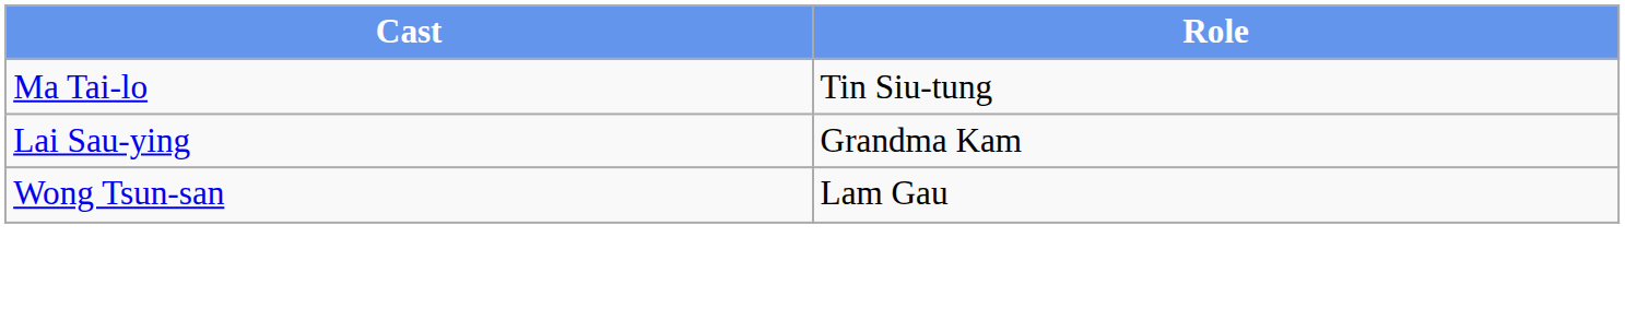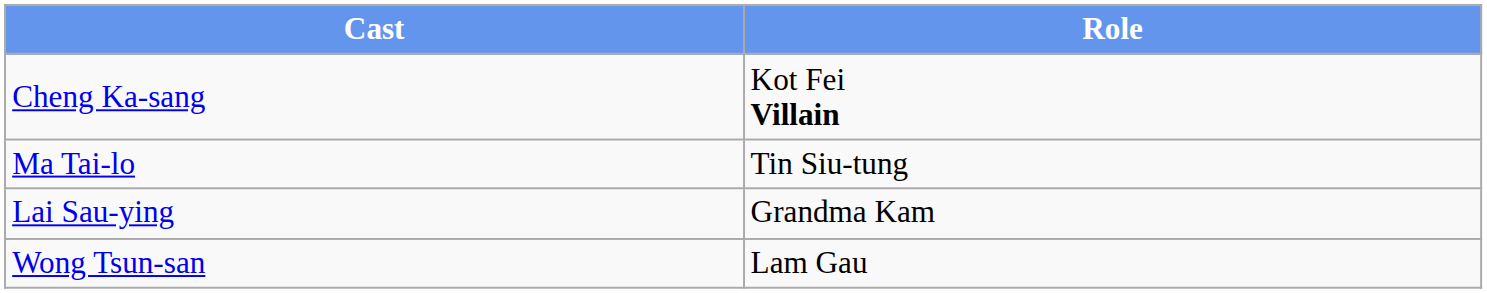 <table class="wikitable" width="60%">
 <tr style="background:cornflowerblue; color:white" align=center>
 <td style="width:10%"><strong>Cast</strong></td>
 <td style="width:10%"><strong>Role</strong></td>
+</tr>
+<tr>
+<td><a href='#'>Cheng Ka-sang</a></td>
+<td>Kot Fei <br> <strong>Villain</strong></td>
 </tr>
 <tr>
 <td><a href='#'>Ma Tai-lo</a></td>
 <td>Tin Siu-tung</td>
 </tr>
 <tr>
 <td><a href='#'>Lai Sau-ying</a></td>
 <td>Grandma Kam</td>
 </tr>
 <tr>
 <td><a href='#'>Wong Tsun-san</a></td>
 <td>Lam Gau</td>
 </tr>
 </table>
